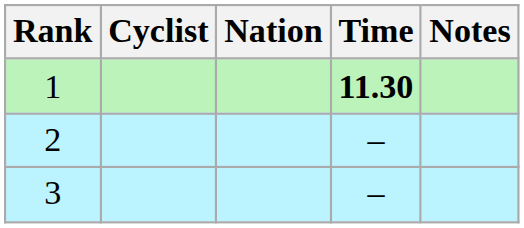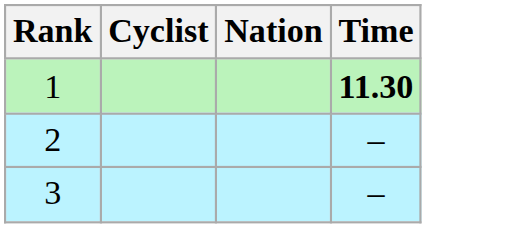 <table class="wikitable sortable" style="text-align:center">
 <tr>
 <th>Rank</th>
 <th>Cyclist</th>
 <th>Nation</th>
 <th>Time</th>
-<th>Notes</th>
 </tr>
 <tr bgcolor=bbf3bb>
 <td>1</td>
 <td align=left></td>
 <td align=left></td>
 <td><strong>11.30</strong></td>
-<td></td>
 </tr>
 <tr bgcolor=bbf3ff>
 <td>2</td>
 <td align=left></td>
 <td align=left></td>
 <td>–</td>
-<td></td>
 </tr>
 <tr bgcolor=bbf3ff>
 <td>3</td>
 <td align=left></td>
 <td align=left></td>
 <td>–</td>
-<td></td>
 </tr>
 </table>
